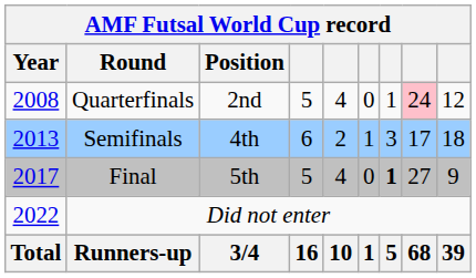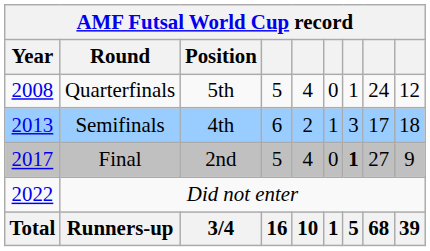 <table class="wikitable" style="text-align: center;font-size:90%;">
 <tr>
 <th colspan=10><a href='#'>AMF Futsal World Cup</a> record</th>
 </tr>
 <tr>
 <th>Year</th>
 <th>Round</th>
 <th>Position</th>
 <th></th>
 <th></th>
 <th></th>
 <th></th>
 <th></th>
 <th></th>
 </tr>
 <tr>
 <td> <a href='#'>2008</a></td>
 <td>Quarterfinals</td>
-<td>2nd</td>
+<td>5th</td>
 <td>5</td>
 <td>4</td>
 <td>0</td>
 <td>1</td>
-<td style="background: pink;">24</td>
+<td>24</td>
 <td>12</td>
 </tr>
 <tr bgcolor=9acdff>
 <td> <a href='#'>2013</a></td>
 <td>Semifinals</td>
 <td>4th</td>
 <td>6</td>
 <td>2</td>
 <td>1</td>
 <td>3</td>
 <td>17</td>
 <td>18</td>
 </tr>
 <tr bgcolor=silver>
 <td> <a href='#'>2017</a></td>
 <td>Final</td>
-<td>5th</td>
+<td>2nd</td>
 <td>5</td>
 <td>4</td>
 <td>0</td>
 <td><strong>1</strong></td>
 <td>27</td>
 <td>9</td>
 </tr>
 <tr>
 <td> <a href='#'>2022</a></td>
 <td colspan=8><em>Did not enter</em></td>
 </tr>
 <tr>
 <th><strong>Total</strong></th>
 <th><strong>Runners-up</strong></th>
 <th>3/4</th>
 <th>16</th>
 <th>10</th>
 <th>1</th>
 <th>5</th>
 <th>68</th>
 <th>39</th>
 </tr>
 </table>
